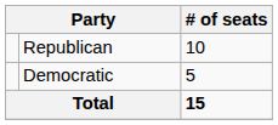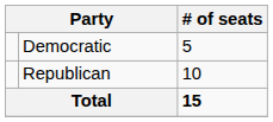 <table class="wikitable sortable">
 <tr>
 <th colspan="2" style="width:150px;">Party</th>
 <th># of seats</th>
 </tr>
 <tr>
 <td></td>
-<td>Republican</td>
-<td>10</td>
+<td>Democratic</td>
+<td>5</td>
 </tr>
 <tr>
 <td></td>
-<td>Democratic</td>
-<td>5</td>
+<td>Republican</td>
+<td>10</td>
 </tr>
 <tr>
 <th colspan=2>Total</th>
 <td><strong>15</strong></td>
 </tr>
 <tr>
 </tr>
 </table>
